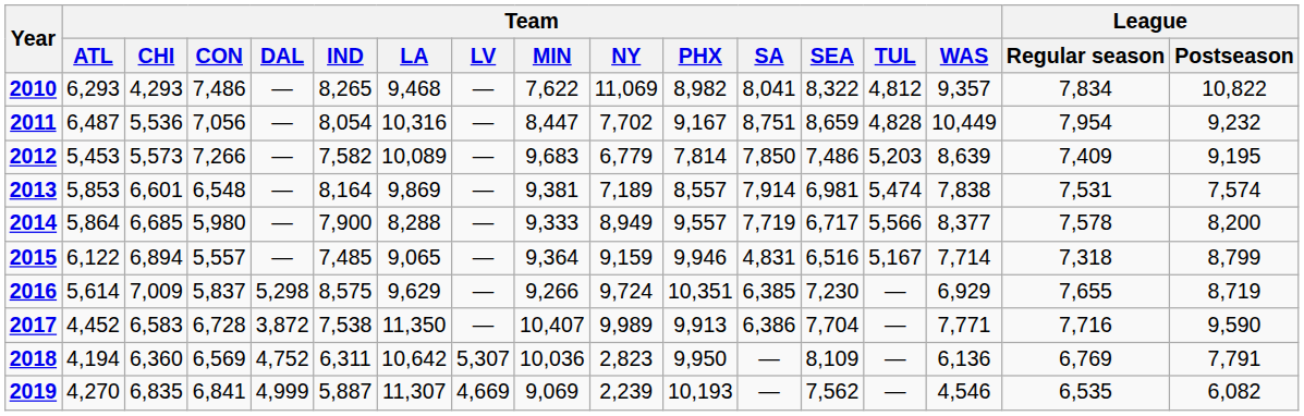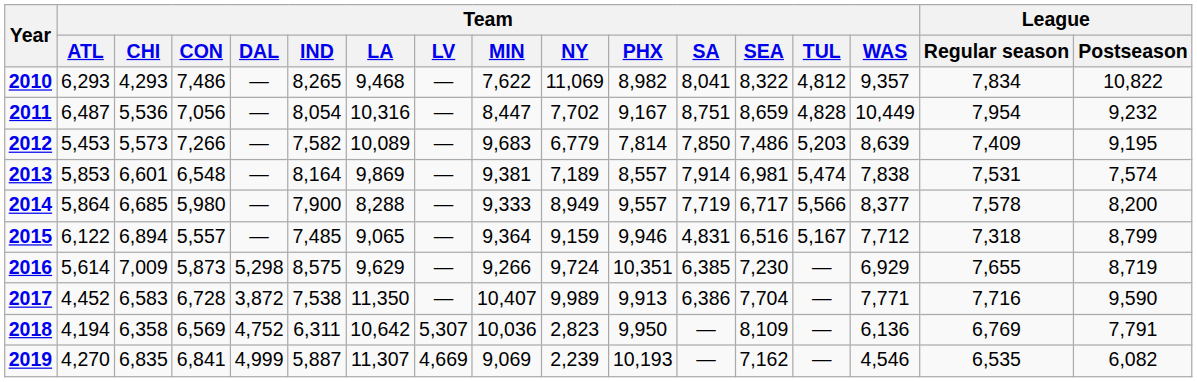 <table class="wikitable" style="text-align:center; margin-left:auto; margin-right:auto">
 <tr>
 <th rowspan="2">Year</th>
 <th colspan="14">Team</th>
 <th colspan="2">League</th>
 </tr>
 <tr>
 <th><a href='#'>ATL</a></th>
 <th><a href='#'>CHI</a></th>
 <th><a href='#'>CON</a></th>
 <th><a href='#'>DAL</a></th>
 <th><a href='#'>IND</a></th>
 <th><a href='#'>LA</a></th>
 <th><a href='#'>LV</a></th>
 <th><a href='#'>MIN</a></th>
 <th><a href='#'>NY</a></th>
 <th><a href='#'>PHX</a></th>
 <th><a href='#'>SA</a></th>
 <th><a href='#'>SEA</a></th>
 <th><a href='#'>TUL</a></th>
 <th><a href='#'>WAS</a></th>
 <th>Regular season</th>
 <th>Postseason</th>
 </tr>
 <tr>
 <td><strong><a href='#'>2010</a></strong></td>
 <td>6,293</td>
 <td>4,293</td>
 <td>7,486</td>
 <td>—</td>
 <td>8,265</td>
 <td>9,468</td>
 <td>—</td>
 <td>7,622</td>
 <td>11,069</td>
 <td>8,982</td>
 <td>8,041</td>
 <td>8,322</td>
 <td>4,812</td>
 <td>9,357</td>
 <td>7,834</td>
 <td>10,822</td>
 </tr>
 <tr>
 <td><strong><a href='#'>2011</a></strong></td>
 <td>6,487</td>
 <td>5,536</td>
 <td>7,056</td>
 <td>—</td>
 <td>8,054</td>
 <td>10,316</td>
 <td>—</td>
 <td>8,447</td>
 <td>7,702</td>
 <td>9,167</td>
 <td>8,751</td>
 <td>8,659</td>
 <td>4,828</td>
 <td>10,449</td>
 <td>7,954</td>
 <td>9,232</td>
 </tr>
 <tr>
 <td><strong><a href='#'>2012</a></strong></td>
 <td>5,453</td>
 <td>5,573</td>
 <td>7,266</td>
 <td>—</td>
 <td>7,582</td>
 <td>10,089</td>
 <td>—</td>
 <td>9,683</td>
 <td>6,779</td>
 <td>7,814</td>
 <td>7,850</td>
 <td>7,486</td>
 <td>5,203</td>
 <td>8,639</td>
 <td>7,409</td>
 <td>9,195</td>
 </tr>
 <tr>
 <td><strong><a href='#'>2013</a></strong></td>
 <td>5,853</td>
 <td>6,601</td>
 <td>6,548</td>
 <td>—</td>
 <td>8,164</td>
 <td>9,869</td>
 <td>—</td>
 <td>9,381</td>
 <td>7,189</td>
 <td>8,557</td>
 <td>7,914</td>
 <td>6,981</td>
 <td>5,474</td>
 <td>7,838</td>
 <td>7,531</td>
 <td>7,574</td>
 </tr>
 <tr>
 <td><strong><a href='#'>2014</a></strong></td>
 <td>5,864</td>
 <td>6,685</td>
 <td>5,980</td>
 <td>—</td>
 <td>7,900</td>
 <td>8,288</td>
 <td>—</td>
 <td>9,333</td>
 <td>8,949</td>
 <td>9,557</td>
 <td>7,719</td>
 <td>6,717</td>
 <td>5,566</td>
 <td>8,377</td>
 <td>7,578</td>
 <td>8,200</td>
 </tr>
 <tr>
 <td><strong><a href='#'>2015</a></strong></td>
 <td>6,122</td>
 <td>6,894</td>
 <td>5,557</td>
 <td>—</td>
 <td>7,485</td>
 <td>9,065</td>
 <td>—</td>
 <td>9,364</td>
 <td>9,159</td>
 <td>9,946</td>
 <td>4,831</td>
 <td>6,516</td>
 <td>5,167</td>
-<td>7,714</td>
+<td>7,712</td>
 <td>7,318</td>
 <td>8,799</td>
 </tr>
 <tr>
 <td><strong><a href='#'>2016</a></strong></td>
 <td>5,614</td>
 <td>7,009</td>
-<td>5,837</td>
+<td>5,873</td>
 <td>5,298</td>
 <td>8,575</td>
 <td>9,629</td>
 <td>—</td>
 <td>9,266</td>
 <td>9,724</td>
 <td>10,351</td>
 <td>6,385</td>
 <td>7,230</td>
 <td>—</td>
 <td>6,929</td>
 <td>7,655</td>
 <td>8,719</td>
 </tr>
 <tr>
 <td><strong><a href='#'>2017</a></strong></td>
 <td>4,452</td>
 <td>6,583</td>
 <td>6,728</td>
 <td>3,872</td>
 <td>7,538</td>
 <td>11,350</td>
 <td>—</td>
 <td>10,407</td>
 <td>9,989</td>
 <td>9,913</td>
 <td>6,386</td>
 <td>7,704</td>
 <td>—</td>
 <td>7,771</td>
 <td>7,716</td>
 <td>9,590</td>
 </tr>
 <tr>
 <td><strong><a href='#'>2018</a></strong></td>
 <td>4,194</td>
-<td>6,360</td>
+<td>6,358</td>
 <td>6,569</td>
 <td>4,752</td>
 <td>6,311</td>
 <td>10,642</td>
 <td>5,307</td>
 <td>10,036</td>
 <td>2,823</td>
 <td>9,950</td>
 <td>—</td>
 <td>8,109</td>
 <td>—</td>
 <td>6,136</td>
 <td>6,769</td>
 <td>7,791</td>
 </tr>
 <tr>
 <td><strong><a href='#'>2019</a></strong></td>
 <td>4,270</td>
 <td>6,835</td>
 <td>6,841</td>
 <td>4,999</td>
 <td>5,887</td>
 <td>11,307</td>
 <td>4,669</td>
 <td>9,069</td>
 <td>2,239</td>
 <td>10,193</td>
 <td>—</td>
-<td>7,562</td>
+<td>7,162</td>
 <td>—</td>
 <td>4,546</td>
 <td>6,535</td>
 <td>6,082</td>
 </tr>
 </table>
